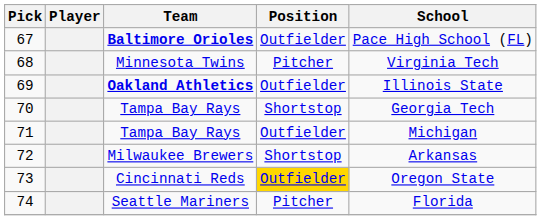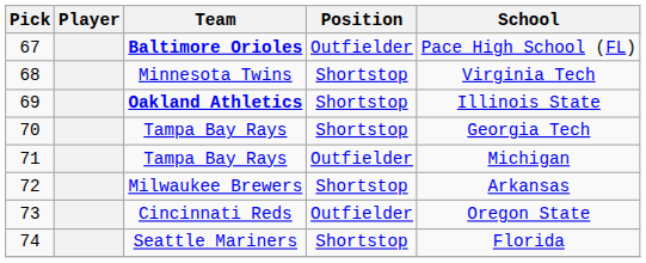 <table class="wikitable sortable plainrowheaders" style="text-align:center; width=74%">
 <tr>
 <th scope="col">Pick</th>
 <th scope="col">Player</th>
 <th scope="col">Team</th>
 <th scope="col">Position</th>
 <th scope="col">School</th>
 </tr>
 <tr>
 <td>67</td>
 <th scope="row" style="text-align:center"></th>
 <td><strong><a href='#'>Baltimore Orioles</a></strong></td>
 <td><a href='#'>Outfielder</a></td>
 <td><a href='#'>Pace High School</a> (<a href='#'>FL</a>)</td>
 </tr>
 <tr>
 <td>68</td>
 <th scope="row" style="text-align:center"></th>
 <td><a href='#'>Minnesota Twins</a></td>
-<td><a href='#'>Pitcher</a></td>
+<td><a href='#'>Shortstop</a></td>
 <td><a href='#'>Virginia Tech</a></td>
 </tr>
 <tr>
 <td>69</td>
 <th scope="row" style="text-align:center"></th>
 <td><strong><a href='#'>Oakland Athletics</a></strong></td>
-<td><a href='#'>Outfielder</a></td>
+<td><a href='#'>Shortstop</a></td>
 <td><a href='#'>Illinois State</a></td>
 </tr>
 <tr>
 <td>70</td>
 <th scope="row" style="text-align:center"></th>
 <td><a href='#'>Tampa Bay Rays</a></td>
 <td><a href='#'>Shortstop</a></td>
 <td><a href='#'>Georgia Tech</a></td>
 </tr>
 <tr>
 <td>71</td>
 <th scope="row" style="text-align:center"></th>
 <td><a href='#'>Tampa Bay Rays</a></td>
 <td><a href='#'>Outfielder</a></td>
 <td><a href='#'>Michigan</a></td>
 </tr>
 <tr>
 <td>72</td>
 <th scope="row" style="text-align:center"></th>
 <td><a href='#'>Milwaukee Brewers</a></td>
 <td><a href='#'>Shortstop</a></td>
 <td><a href='#'>Arkansas</a></td>
 </tr>
 <tr>
 <td>73</td>
 <th scope="row" style="text-align:center"></th>
 <td><a href='#'>Cincinnati Reds</a></td>
-<td style="background: gold;"><a href='#'>Outfielder</a></td>
+<td><a href='#'>Outfielder</a></td>
 <td><a href='#'>Oregon State</a></td>
 </tr>
 <tr>
 <td>74</td>
 <th scope="row" style="text-align:center"></th>
 <td><a href='#'>Seattle Mariners</a></td>
-<td><a href='#'>Pitcher</a></td>
+<td><a href='#'>Shortstop</a></td>
 <td><a href='#'>Florida</a></td>
 </tr>
 <tr>
 </tr>
 </table>
